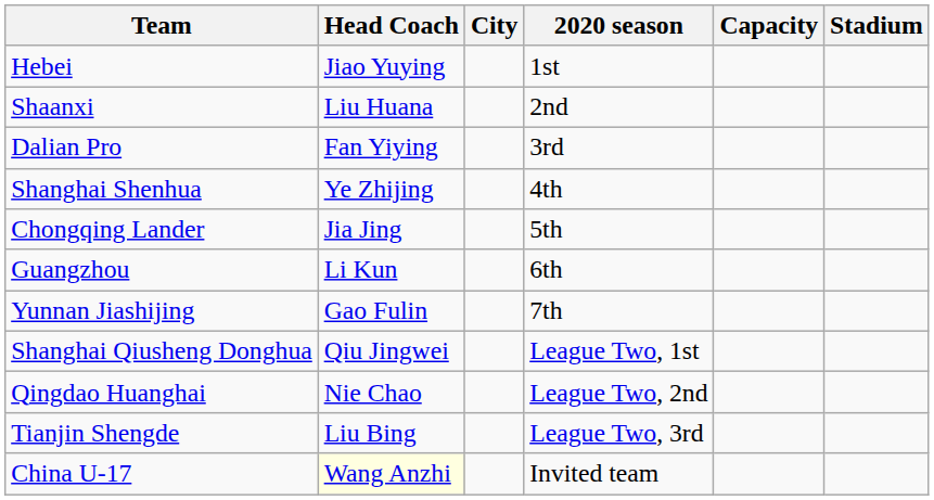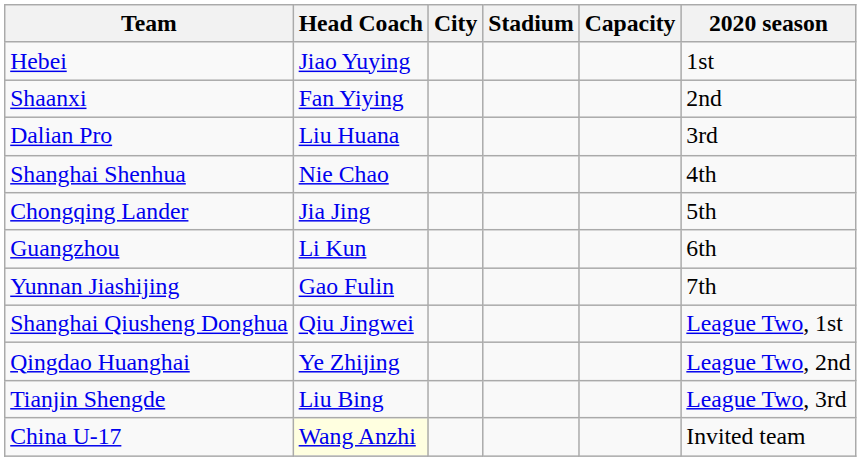 <table class="wikitable sortable" style="font-size:100%">
 <tr>
 <th>Team</th>
 <th>Head Coach</th>
 <th>City</th>
+<th>Stadium</th>
+<th>Capacity</th>
 <th>2020 season</th>
-<th>Capacity</th>
-<th>Stadium</th>
 </tr>
 <tr>
 <td><a href='#'>Hebei</a></td>
 <td> <a href='#'>Jiao Yuying</a></td>
 <td></td>
-<td data-sort-value="1">1st</td>
 <td></td>
 <td></td>
+<td data-sort-value="1">1st</td>
 </tr>
 <tr>
 <td><a href='#'>Shaanxi</a></td>
-<td> <a href='#'>Liu Huana</a></td>
+<td> <a href='#'>Fan Yiying</a></td>
+<td></td>
+<td></td>
 <td></td>
 <td data-sort-value="2">2nd</td>
-<td></td>
-<td></td>
 </tr>
 <tr>
 <td><a href='#'>Dalian Pro</a></td>
-<td> <a href='#'>Fan Yiying</a></td>
+<td> <a href='#'>Liu Huana</a></td>
+<td></td>
+<td></td>
 <td></td>
 <td data-sort-value="3">3rd</td>
-<td></td>
-<td></td>
 </tr>
 <tr>
 <td><a href='#'>Shanghai Shenhua</a></td>
-<td> <a href='#'>Ye Zhijing</a></td>
+<td> <a href='#'>Nie Chao</a></td>
+<td></td>
+<td></td>
 <td></td>
 <td data-sort-value="4">4th</td>
-<td></td>
-<td></td>
 </tr>
 <tr>
 <td><a href='#'>Chongqing Lander</a></td>
 <td> <a href='#'>Jia Jing</a></td>
 <td></td>
-<td data-sort-value="5">5th</td>
 <td></td>
 <td></td>
+<td data-sort-value="5">5th</td>
 </tr>
 <tr>
 <td><a href='#'>Guangzhou</a></td>
 <td> <a href='#'>Li Kun</a></td>
 <td></td>
-<td data-sort-value="6">6th</td>
 <td></td>
 <td></td>
+<td data-sort-value="6">6th</td>
 </tr>
 <tr>
 <td><a href='#'>Yunnan Jiashijing</a></td>
 <td> <a href='#'>Gao Fulin</a></td>
 <td></td>
-<td data-sort-value="7">7th</td>
 <td></td>
 <td></td>
+<td data-sort-value="7">7th</td>
 </tr>
 <tr>
 <td><a href='#'>Shanghai Qiusheng Donghua</a></td>
 <td> <a href='#'>Qiu Jingwei</a></td>
 <td></td>
-<td data-sort-value="8"><a href='#'>League Two</a>, 1st</td>
 <td></td>
 <td></td>
+<td data-sort-value="8"><a href='#'>League Two</a>, 1st</td>
 </tr>
 <tr>
 <td><a href='#'>Qingdao Huanghai</a></td>
-<td> <a href='#'>Nie Chao</a></td>
+<td> <a href='#'>Ye Zhijing</a></td>
+<td></td>
+<td></td>
 <td></td>
 <td data-sort-value="9"><a href='#'>League Two</a>, 2nd</td>
-<td></td>
-<td></td>
 </tr>
 <tr>
 <td><a href='#'>Tianjin Shengde</a></td>
 <td> <a href='#'>Liu Bing</a></td>
 <td></td>
-<td data-sort-value="10"><a href='#'>League Two</a>, 3rd</td>
 <td></td>
 <td></td>
+<td data-sort-value="10"><a href='#'>League Two</a>, 3rd</td>
 </tr>
 <tr>
 <td><a href='#'>China U-17</a></td>
 <td style="background: lightyellow;"> <a href='#'>Wang Anzhi</a></td>
 <td></td>
-<td data-sort-value="11">Invited team</td>
 <td></td>
 <td></td>
+<td data-sort-value="11">Invited team</td>
 </tr>
 </table>
